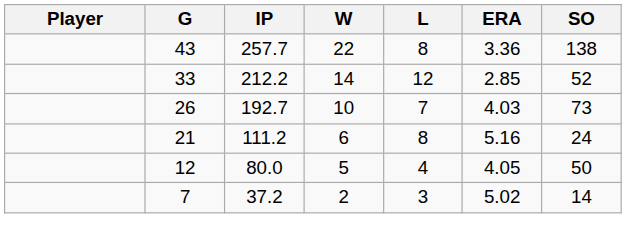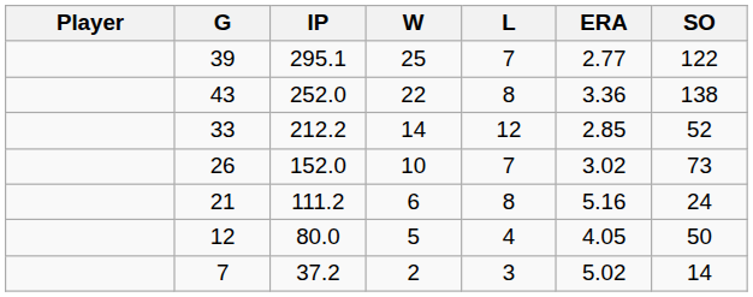 <table class="wikitable sortable">
 <tr>
 <th bgcolor="#DDDDFF" width="16%">Player</th>
 <th bgcolor="#DDDDFF" width="9%">G</th>
 <th bgcolor="#DDDDFF" width="9%">IP</th>
 <th bgcolor="#DDDDFF" width="9%">W</th>
 <th bgcolor="#DDDDFF" width="9%">L</th>
 <th bgcolor="#DDDDFF" width="9%">ERA</th>
 <th bgcolor="#DDDDFF" width="9%">SO</th>
 </tr>
 <tr align="center">
 <td></td>
+<td>39</td>
+<td>295.1</td>
+<td>25</td>
+<td>7</td>
+<td>2.77</td>
+<td>122</td>
+</tr>
+<tr align="center">
+<td></td>
 <td>43</td>
-<td>257.7</td>
+<td>252.0</td>
 <td>22</td>
 <td>8</td>
 <td>3.36</td>
 <td>138</td>
 </tr>
 <tr align="center">
 <td></td>
 <td>33</td>
 <td>212.2</td>
 <td>14</td>
 <td>12</td>
 <td>2.85</td>
 <td>52</td>
 </tr>
 <tr align="center">
 <td></td>
 <td>26</td>
-<td>192.7</td>
+<td>152.0</td>
 <td>10</td>
 <td>7</td>
-<td>4.03</td>
+<td>3.02</td>
 <td>73</td>
 </tr>
 <tr align="center">
 <td></td>
 <td>21</td>
 <td>111.2</td>
 <td>6</td>
 <td>8</td>
 <td>5.16</td>
 <td>24</td>
 </tr>
 <tr align="center">
 <td></td>
 <td>12</td>
 <td>80.0</td>
 <td>5</td>
 <td>4</td>
 <td>4.05</td>
 <td>50</td>
 </tr>
 <tr align="center">
 <td></td>
 <td>7</td>
 <td>37.2</td>
 <td>2</td>
 <td>3</td>
 <td>5.02</td>
 <td>14</td>
 </tr>
 </table>
